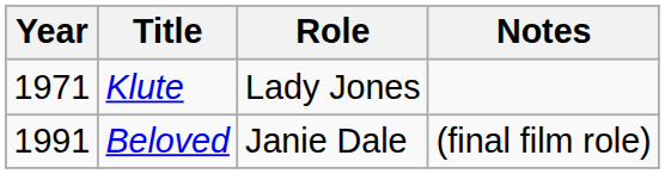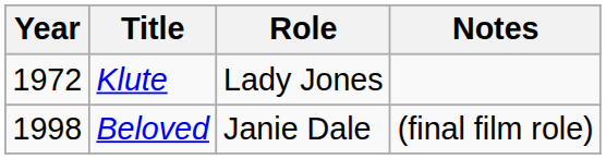 <table class="wikitable">
 <tr>
 <th>Year</th>
 <th>Title</th>
 <th>Role</th>
 <th>Notes</th>
 </tr>
 <tr>
-<td>1971</td>
+<td>1972</td>
 <td><em><a href='#'>Klute</a></em></td>
 <td>Lady Jones</td>
 <td></td>
 </tr>
 <tr>
-<td>1991</td>
+<td>1998</td>
 <td><em><a href='#'>Beloved</a></em></td>
 <td>Janie Dale</td>
 <td>(final film role)</td>
 </tr>
 </table>
